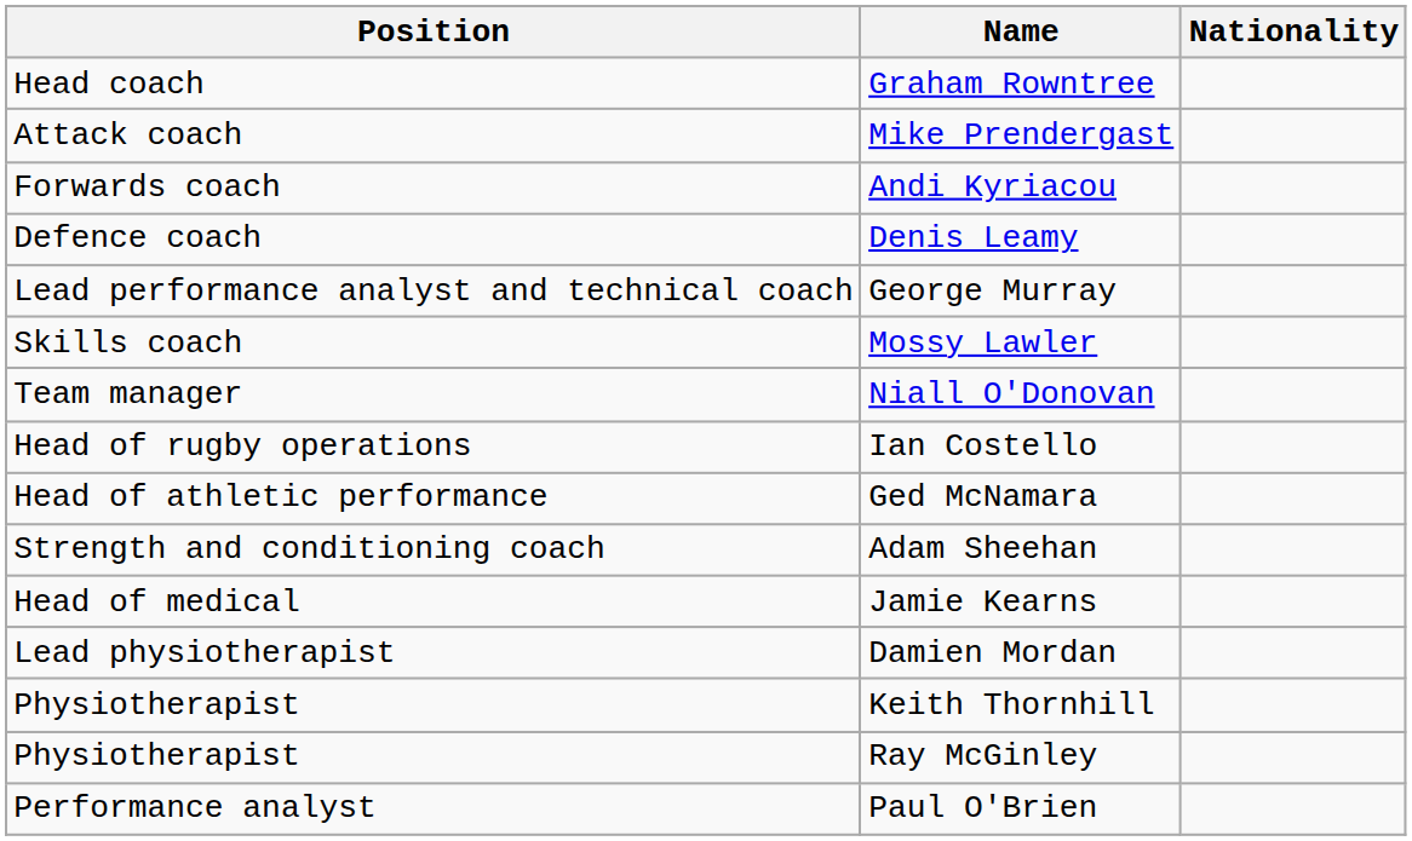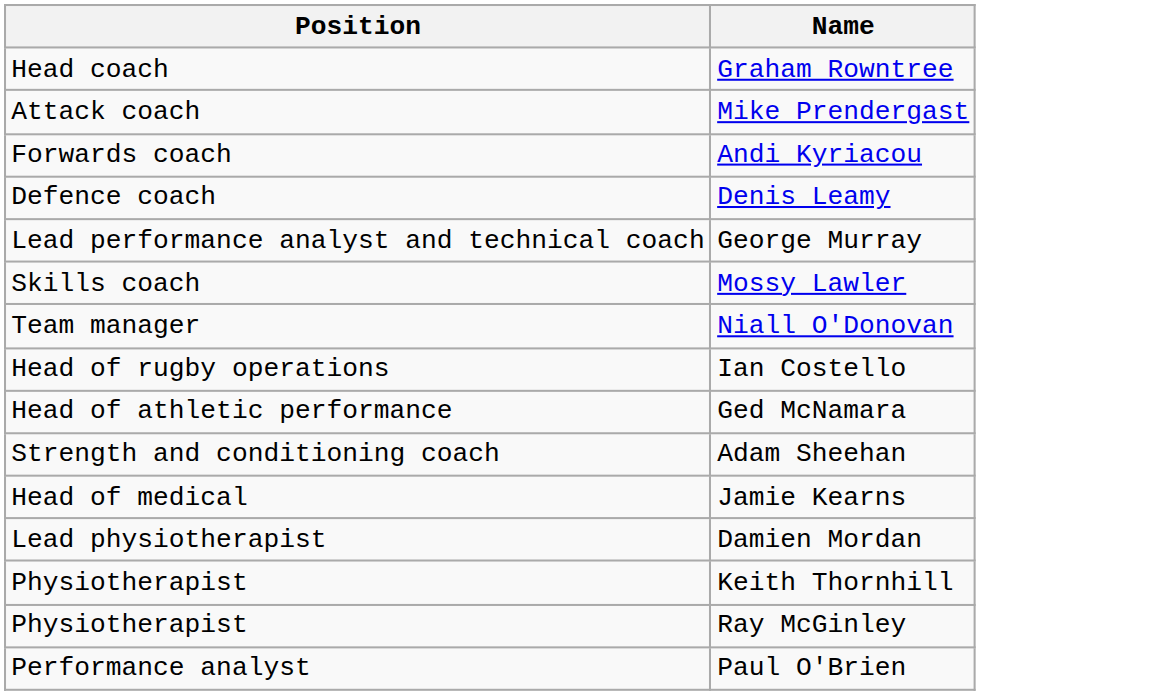 <table class="wikitable">
 <tr>
 <th>Position</th>
 <th>Name</th>
-<th>Nationality</th>
 </tr>
 <tr>
 <td>Head coach</td>
 <td><a href='#'>Graham Rowntree</a></td>
-<td></td>
 </tr>
 <tr>
 <td>Attack coach</td>
 <td><a href='#'>Mike Prendergast</a></td>
-<td></td>
 </tr>
 <tr>
 <td>Forwards coach</td>
 <td><a href='#'>Andi Kyriacou</a></td>
-<td></td>
 </tr>
 <tr>
 <td>Defence coach</td>
 <td><a href='#'>Denis Leamy</a></td>
-<td></td>
 </tr>
 <tr>
 <td>Lead performance analyst and technical coach</td>
 <td>George Murray</td>
-<td></td>
 </tr>
 <tr>
 <td>Skills coach</td>
 <td><a href='#'>Mossy Lawler</a></td>
-<td></td>
 </tr>
 <tr>
 <td>Team manager</td>
 <td><a href='#'>Niall O'Donovan</a></td>
-<td></td>
 </tr>
 <tr>
 <td>Head of rugby operations</td>
 <td>Ian Costello</td>
-<td></td>
 </tr>
 <tr>
 <td>Head of athletic performance</td>
 <td>Ged McNamara</td>
-<td></td>
 </tr>
 <tr>
 <td>Strength and conditioning coach</td>
 <td>Adam Sheehan</td>
-<td></td>
 </tr>
 <tr>
 <td>Head of medical</td>
 <td>Jamie Kearns</td>
-<td></td>
 </tr>
 <tr>
 <td>Lead physiotherapist</td>
 <td>Damien Mordan</td>
-<td></td>
 </tr>
 <tr>
 <td>Physiotherapist</td>
 <td>Keith Thornhill</td>
-<td></td>
 </tr>
 <tr>
 <td>Physiotherapist</td>
 <td>Ray McGinley</td>
-<td></td>
 </tr>
 <tr>
 <td>Performance analyst</td>
 <td>Paul O'Brien</td>
-<td></td>
 </tr>
 </table>
